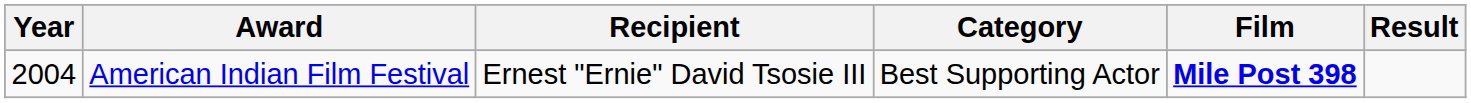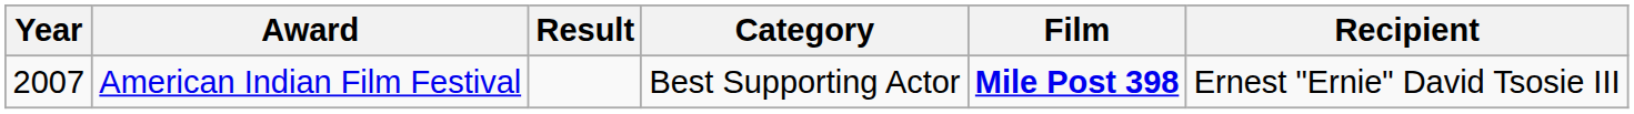 <table class="wikitable">
 <tr>
 <th>Year</th>
 <th>Award</th>
-<th>Recipient</th>
+<th>Result</th>
 <th>Category</th>
 <th>Film</th>
-<th>Result</th>
+<th>Recipient</th>
 </tr>
 <tr>
-<td rowspan="1">2004</td>
+<td rowspan="1">2007</td>
 <td><a href='#'>American Indian Film Festival</a></td>
-<td>Ernest "Ernie" David Tsosie III</td>
+<td></td>
 <td>Best Supporting Actor</td>
 <td><strong><a href='#'>Mile Post 398</a></strong></td>
-<td></td>
+<td>Ernest "Ernie" David Tsosie III</td>
 </tr>
 </table>
